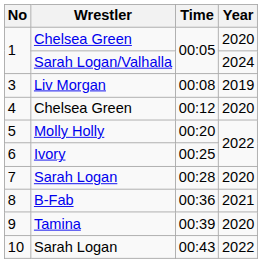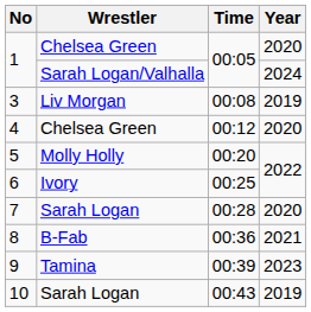 <table class="wikitable sortable">
 <tr>
 <th>No</th>
 <th>Wrestler</th>
 <th>Time</th>
 <th>Year</th>
 </tr>
 <tr>
 <td rowspan="2">1</td>
 <td><a href='#'>Chelsea Green</a></td>
 <td rowspan="2">00:05</td>
 <td>2020</td>
 </tr>
 <tr>
 <td><a href='#'>Sarah Logan/Valhalla</a></td>
 <td>2024</td>
 </tr>
 <tr>
 <td>3</td>
 <td><a href='#'>Liv Morgan</a></td>
 <td>00:08</td>
 <td>2019</td>
 </tr>
 <tr>
 <td>4</td>
 <td>Chelsea Green</td>
 <td>00:12</td>
 <td>2020</td>
 </tr>
 <tr>
 <td>5</td>
 <td><a href='#'>Molly Holly</a></td>
 <td>00:20</td>
 <td rowspan="2">2022</td>
 </tr>
 <tr>
 <td>6</td>
 <td><a href='#'>Ivory</a></td>
 <td>00:25</td>
 </tr>
 <tr>
 <td>7</td>
 <td><a href='#'>Sarah Logan</a></td>
 <td>00:28</td>
 <td>2020</td>
 </tr>
 <tr>
 <td>8</td>
 <td><a href='#'>B-Fab</a></td>
 <td>00:36</td>
 <td>2021</td>
 </tr>
 <tr>
 <td>9</td>
 <td><a href='#'>Tamina</a></td>
 <td>00:39</td>
-<td>2020</td>
+<td>2023</td>
 </tr>
 <tr>
 <td>10</td>
 <td>Sarah Logan</td>
 <td>00:43</td>
-<td>2022</td>
+<td>2019</td>
 </tr>
 </table>
